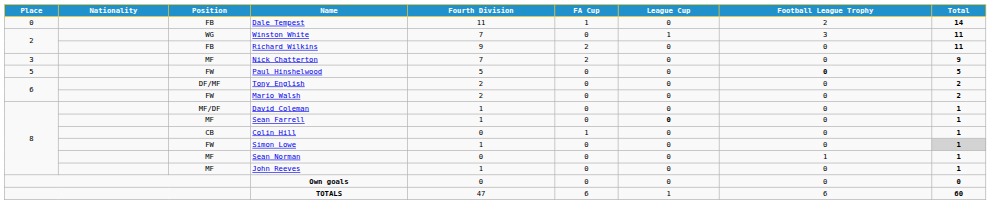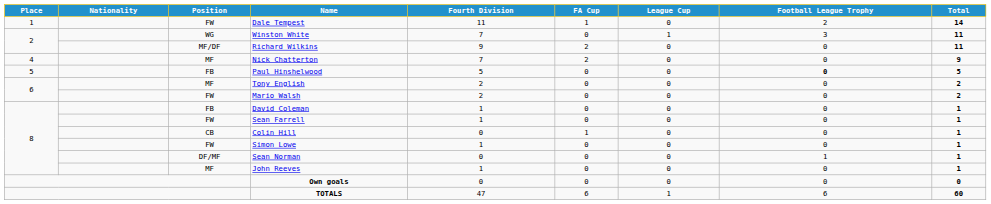 <table class="wikitable" style="text-align:center; font-size:90%; width:100%;">
 <tr>
 <th style="background:#2191CC; color:white; border:1px solid #F7C408; text-align:center;">Place</th>
 <th style="background:#2191CC; color:white; border:1px solid #F7C408; text-align:center;">Nationality</th>
 <th style="background:#2191CC; color:white; border:1px solid #F7C408; text-align:center;">Position</th>
 <th style="background:#2191CC; color:white; border:1px solid #F7C408; text-align:center;">Name</th>
 <th style="background:#2191CC; color:white; border:1px solid #F7C408; text-align:center;">Fourth Division</th>
 <th style="background:#2191CC; color:white; border:1px solid #F7C408; text-align:center;">FA Cup</th>
 <th style="background:#2191CC; color:white; border:1px solid #F7C408; text-align:center;">League Cup</th>
 <th style="background:#2191CC; color:white; border:1px solid #F7C408; text-align:center;">Football League Trophy</th>
 <th style="background:#2191CC; color:white; border:1px solid #F7C408; text-align:center;">Total</th>
 </tr>
 <tr>
-<td>0</td>
+<td>1</td>
 <td></td>
-<td>FB</td>
+<td>FW</td>
 <td align="left"><a href='#'>Dale Tempest</a></td>
 <td>11</td>
 <td>1</td>
 <td>0</td>
 <td>2</td>
 <td><strong>14</strong></td>
 </tr>
 <tr>
 <td rowspan=2>2</td>
 <td></td>
 <td>WG</td>
 <td align="left"><a href='#'>Winston White</a></td>
 <td>7</td>
 <td>0</td>
 <td>1</td>
 <td>3</td>
 <td><strong>11</strong></td>
 </tr>
 <tr>
 <td></td>
-<td>FB</td>
+<td>MF/DF</td>
 <td align="left"><a href='#'>Richard Wilkins</a></td>
 <td>9</td>
 <td>2</td>
 <td>0</td>
 <td>0</td>
 <td><strong>11</strong></td>
 </tr>
 <tr>
-<td>3</td>
+<td>4</td>
 <td></td>
 <td>MF</td>
 <td align="left"><a href='#'>Nick Chatterton</a></td>
 <td>7</td>
 <td>2</td>
 <td>0</td>
 <td>0</td>
 <td><strong>9</strong></td>
 </tr>
 <tr>
 <td>5</td>
 <td></td>
-<td>FW</td>
+<td>FB</td>
 <td align="left"><a href='#'>Paul Hinshelwood</a></td>
 <td>5</td>
 <td>0</td>
 <td>0</td>
 <td><strong>0</strong></td>
 <td><strong>5</strong></td>
 </tr>
 <tr>
 <td rowspan=2>6</td>
 <td></td>
-<td>DF/MF</td>
+<td>MF</td>
 <td align="left"><a href='#'>Tony English</a></td>
 <td>2</td>
 <td>0</td>
 <td>0</td>
 <td>0</td>
 <td><strong>2</strong></td>
 </tr>
 <tr>
 <td></td>
 <td>FW</td>
 <td align="left"><a href='#'>Mario Walsh</a></td>
 <td>2</td>
 <td>0</td>
 <td>0</td>
 <td>0</td>
 <td><strong>2</strong></td>
 </tr>
 <tr>
 <td rowspan=6>8</td>
 <td></td>
-<td>MF/DF</td>
+<td>FB</td>
 <td align="left"><a href='#'>David Coleman</a></td>
 <td>1</td>
 <td>0</td>
 <td>0</td>
 <td>0</td>
 <td><strong>1</strong></td>
 </tr>
 <tr>
 <td></td>
-<td>MF</td>
+<td>FW</td>
 <td align="left"><a href='#'>Sean Farrell</a></td>
 <td>1</td>
 <td>0</td>
-<td><strong>0</strong></td>
+<td>0</td>
 <td>0</td>
 <td><strong>1</strong></td>
 </tr>
 <tr>
 <td></td>
 <td>CB</td>
 <td align="left"><a href='#'>Colin Hill</a></td>
 <td>0</td>
 <td>1</td>
 <td>0</td>
 <td>0</td>
 <td><strong>1</strong></td>
 </tr>
 <tr>
 <td></td>
 <td>FW</td>
 <td align="left"><a href='#'>Simon Lowe</a></td>
 <td>1</td>
 <td>0</td>
 <td>0</td>
 <td>0</td>
-<td style="background: lightgrey;"><strong>1</strong></td>
+<td><strong>1</strong></td>
 </tr>
 <tr>
 <td></td>
-<td>MF</td>
+<td>DF/MF</td>
 <td align="left"><a href='#'>Sean Norman</a></td>
 <td>0</td>
 <td>0</td>
 <td>0</td>
 <td>1</td>
 <td><strong>1</strong></td>
 </tr>
 <tr>
 <td></td>
 <td>MF</td>
 <td align="left"><a href='#'>John Reeves</a></td>
 <td>1</td>
 <td>0</td>
 <td>0</td>
 <td>0</td>
 <td><strong>1</strong></td>
 </tr>
 <tr>
 <td colspan="3"></td>
 <td><strong>Own goals</strong></td>
 <td>0</td>
 <td>0</td>
 <td>0</td>
 <td>0</td>
 <td><strong>0</strong></td>
 </tr>
 <tr>
 <td colspan="3"></td>
 <td><strong>TOTALS</strong></td>
 <td>47</td>
 <td>6</td>
 <td>1</td>
 <td>6</td>
 <td><strong>60</strong></td>
 </tr>
 </table>
